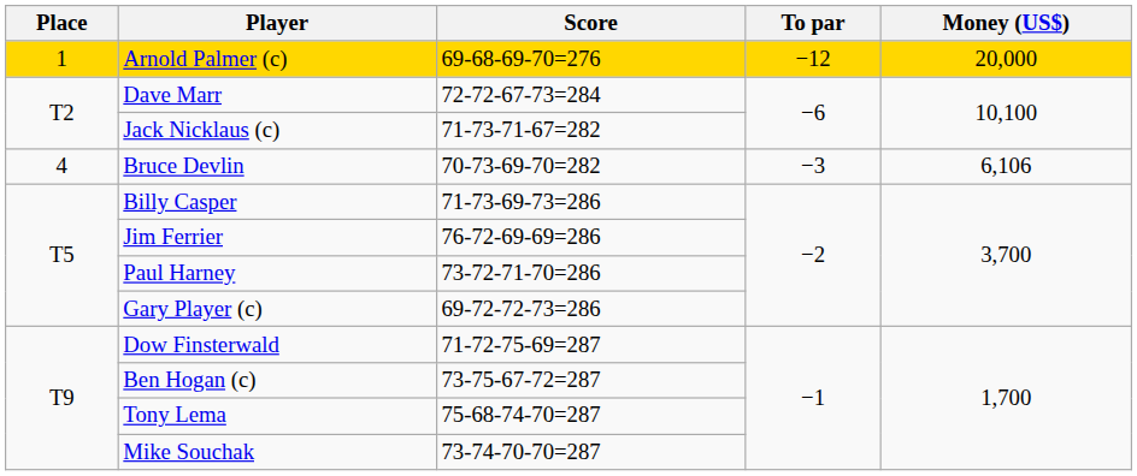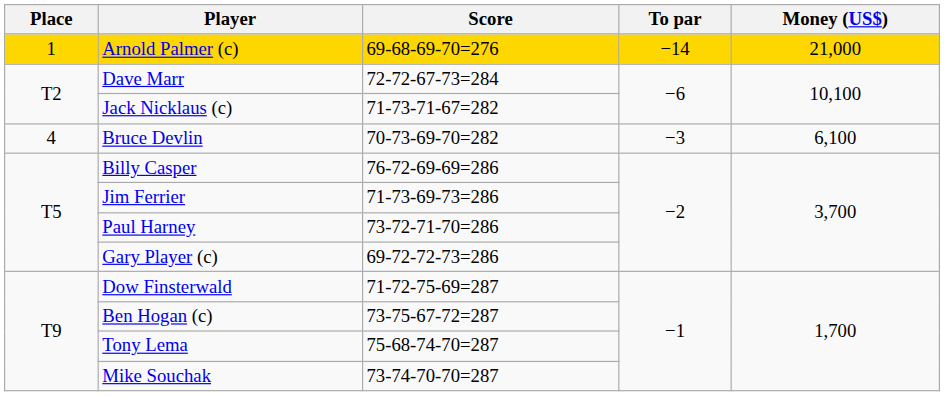 <table class="wikitable" style="width:50em; margin-bottom:0">
 <tr>
 <th>Place</th>
 <th>Player</th>
 <th>Score</th>
 <th>To par</th>
 <th>Money (<a href='#'>US$</a>)</th>
 </tr>
 <tr style="background:gold">
 <td align=center>1</td>
 <td> <a href='#'>Arnold Palmer</a> (c)</td>
 <td>69-68-69-70=276</td>
-<td align=center>−12</td>
-<td align=center>20,000</td>
+<td align=center>−14</td>
+<td align=center>21,000</td>
 </tr>
 <tr>
 <td rowspan=2 align=center>T2</td>
 <td> <a href='#'>Dave Marr</a></td>
 <td>72-72-67-73=284</td>
 <td rowspan=2 align=center>−6</td>
 <td rowspan=2 align=center>10,100</td>
 </tr>
 <tr>
 <td> <a href='#'>Jack Nicklaus</a> (c)</td>
 <td>71-73-71-67=282</td>
 </tr>
 <tr>
 <td align=center>4</td>
 <td> <a href='#'>Bruce Devlin</a></td>
 <td>70-73-69-70=282</td>
 <td align=center>−3</td>
-<td align=center>6,106</td>
+<td align=center>6,100</td>
 </tr>
 <tr>
 <td rowspan=4 align=center>T5</td>
 <td> <a href='#'>Billy Casper</a></td>
-<td>71-73-69-73=286</td>
+<td>76-72-69-69=286</td>
 <td rowspan=4 align=center>−2</td>
 <td rowspan=4 align=center>3,700</td>
 </tr>
 <tr>
 <td> <a href='#'>Jim Ferrier</a></td>
-<td>76-72-69-69=286</td>
+<td>71-73-69-73=286</td>
 </tr>
 <tr>
 <td> <a href='#'>Paul Harney</a></td>
 <td>73-72-71-70=286</td>
 </tr>
 <tr>
 <td> <a href='#'>Gary Player</a> (c)</td>
 <td>69-72-72-73=286</td>
 </tr>
 <tr>
 <td rowspan=4 align=center>T9</td>
 <td> <a href='#'>Dow Finsterwald</a></td>
 <td>71-72-75-69=287</td>
 <td rowspan=4 align=center>−1</td>
 <td rowspan=4 align=center>1,700</td>
 </tr>
 <tr>
 <td> <a href='#'>Ben Hogan</a> (c)</td>
 <td>73-75-67-72=287</td>
 </tr>
 <tr>
 <td> <a href='#'>Tony Lema</a></td>
 <td>75-68-74-70=287</td>
 </tr>
 <tr>
 <td> <a href='#'>Mike Souchak</a></td>
 <td>73-74-70-70=287</td>
 </tr>
 </table>
